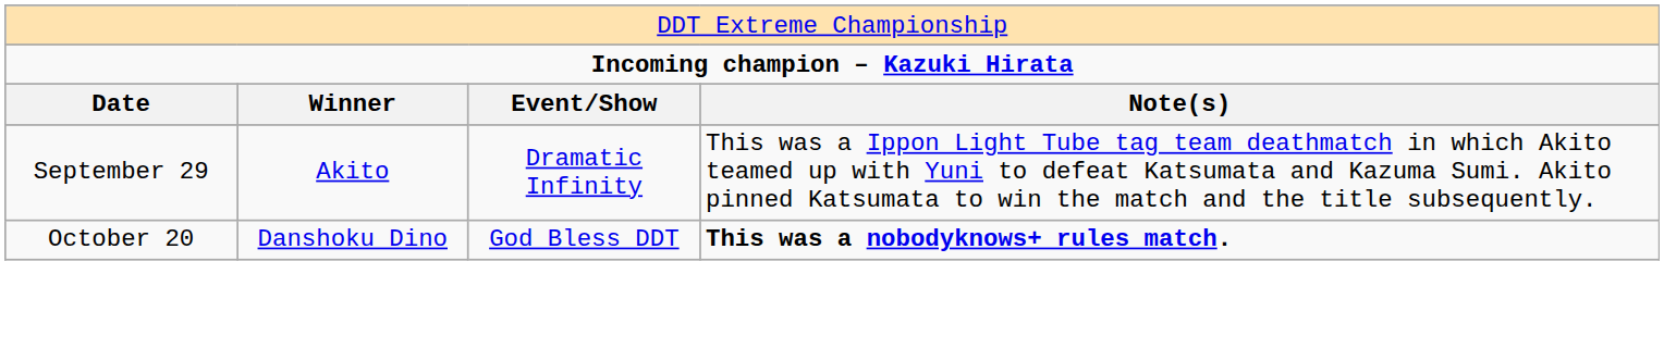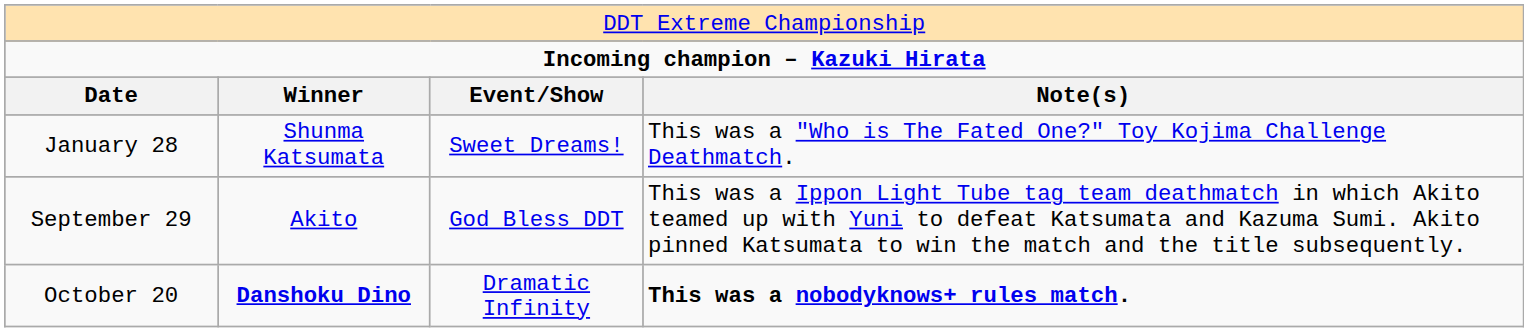 <table class="wikitable" style="text-align:center; width:100%;">
 <tr style="background:#ffe3af;">
 <td colspan="4" style="text-align: center;"><a href='#'>DDT Extreme Championship</a></td>
 </tr>
 <tr>
 <td colspan="4" style="text-align: center;"><strong>Incoming champion – <a href='#'>Kazuki Hirata</a></strong></td>
 </tr>
 <tr>
 <th width=14%>Date</th>
 <th width=14%>Winner</th>
 <th width=14%>Event/Show</th>
 <th width=58%>Note(s)</th>
 </tr>
 <tr>
+<td>January 28</td>
+<td><a href='#'>Shunma Katsumata</a></td>
+<td><a href='#'>Sweet Dreams!</a></td>
+<td align=left>This was a <a href='#'>"Who is The Fated One?" Toy Kojima Challenge Deathmatch</a>.</td>
+</tr>
+<tr>
 <td>September 29</td>
 <td><a href='#'>Akito</a></td>
-<td><a href='#'>Dramatic Infinity</a></td>
+<td><a href='#'>God Bless DDT</a></td>
 <td align=left>This was a <a href='#'>Ippon Light Tube tag team deathmatch</a> in which Akito teamed up with <a href='#'>Yuni</a> to defeat Katsumata and Kazuma Sumi. Akito pinned Katsumata to win the match and the title subsequently.</td>
 </tr>
 <tr>
 <td>October 20</td>
-<td><a href='#'>Danshoku Dino</a></td>
-<td><a href='#'>God Bless DDT</a></td>
+<td><strong><a href='#'>Danshoku Dino</a></strong></td>
+<td><a href='#'>Dramatic Infinity</a></td>
 <td align=left><strong>This was a <a href='#'>nobodyknows+ rules match</a>.</strong></td>
 </tr>
 </table>
